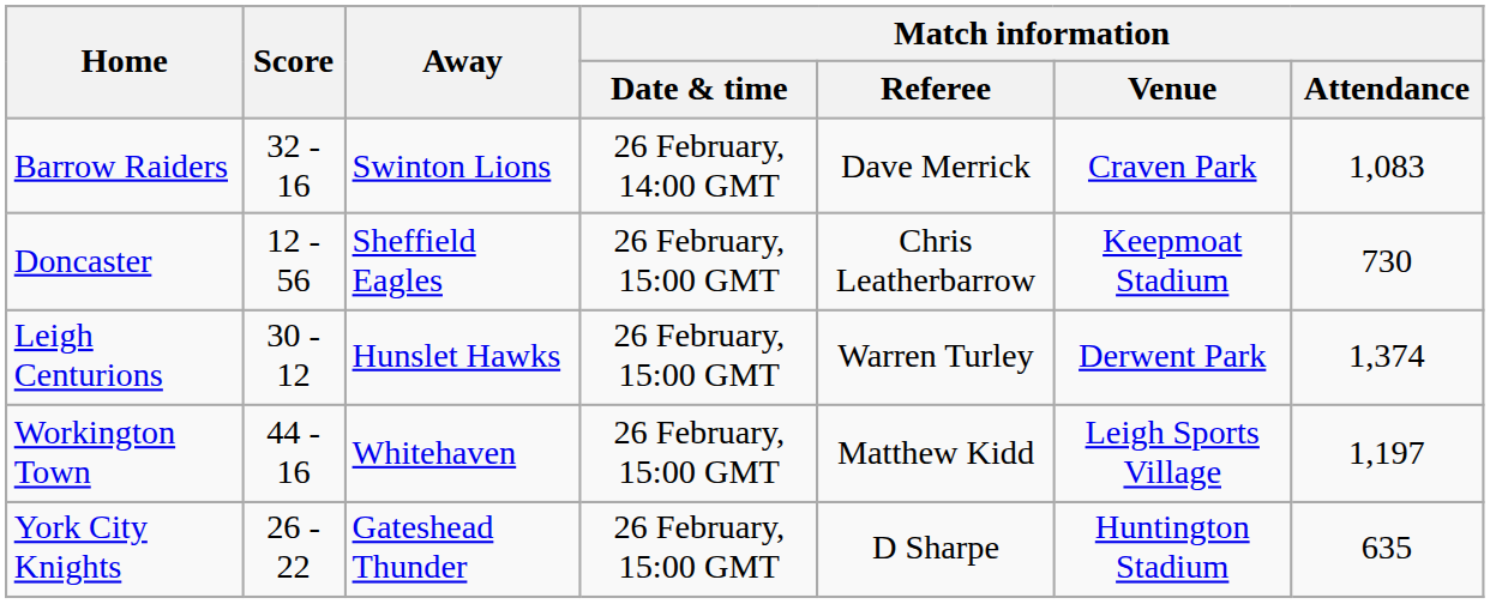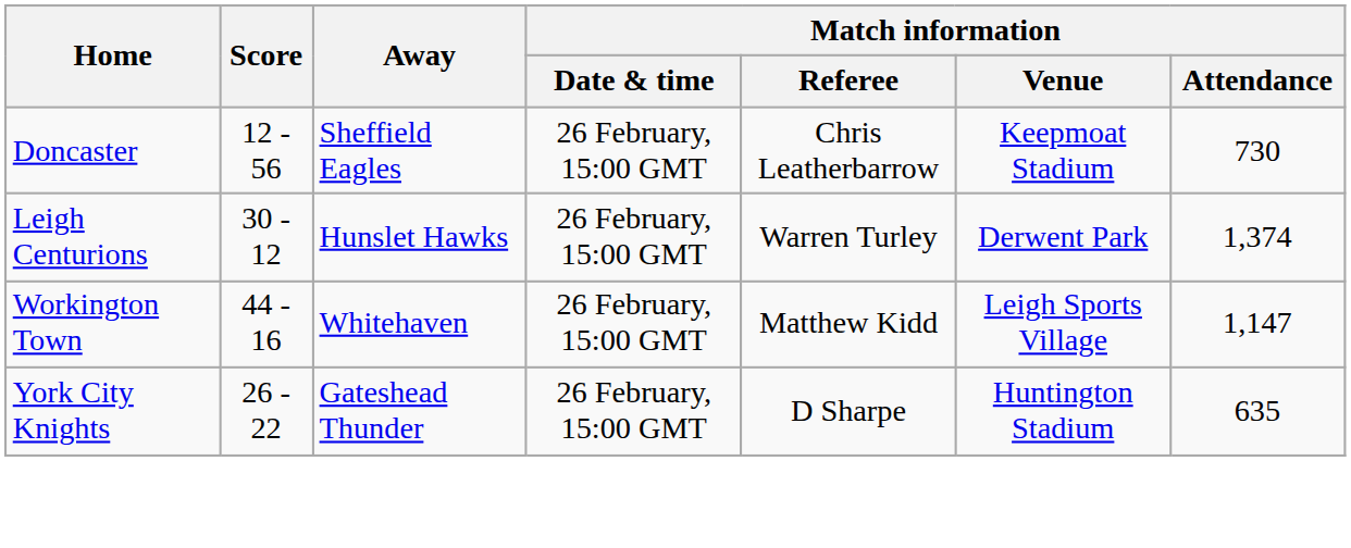 <table class="wikitable" style="text-align: center; font-size:85%;"  cellpadding=3 cellspacing=0 width=95%>
 <tr>
 <th rowspan=2 width=15%>Home</th>
 <th rowspan=2 width=5%>Score</th>
 <th rowspan=2 width=15%>Away</th>
 <th colspan=4>Match information</th>
 </tr>
 <tr>
 <th width=15%>Date & time</th>
 <th width=15%>Referee</th>
 <th width=15%>Venue</th>
 <th width=10%>Attendance</th>
-</tr>
-<tr>
-<td align=left> <a href='#'>Barrow Raiders</a></td>
-<td>32 - 16</td>
-<td align=left> <a href='#'>Swinton Lions</a></td>
-<td>26 February, 14:00 GMT</td>
-<td>Dave Merrick</td>
-<td><a href='#'>Craven Park</a></td>
-<td>1,083</td>
 </tr>
 <tr>
 <td align=left> <a href='#'>Doncaster</a></td>
 <td>12 - 56</td>
 <td align=left> <a href='#'>Sheffield Eagles</a></td>
 <td>26 February, 15:00 GMT</td>
 <td>Chris Leatherbarrow</td>
 <td><a href='#'>Keepmoat Stadium</a></td>
 <td>730</td>
 </tr>
 <tr>
 <td align=left> <a href='#'>Leigh Centurions</a></td>
 <td>30 - 12</td>
 <td align=left> <a href='#'>Hunslet Hawks</a></td>
 <td>26 February, 15:00 GMT</td>
 <td>Warren Turley</td>
 <td><a href='#'>Derwent Park</a></td>
 <td>1,374</td>
 </tr>
 <tr>
 <td align=left> <a href='#'>Workington Town</a></td>
 <td>44 - 16</td>
 <td align=left> <a href='#'>Whitehaven</a></td>
 <td>26 February, 15:00 GMT</td>
 <td>Matthew Kidd</td>
 <td><a href='#'>Leigh Sports Village</a></td>
-<td>1,197</td>
+<td>1,147</td>
 </tr>
 <tr>
 <td align=left> <a href='#'>York City Knights</a></td>
 <td>26 - 22</td>
 <td align=left> <a href='#'>Gateshead Thunder</a></td>
 <td>26 February, 15:00 GMT</td>
 <td>D Sharpe</td>
 <td><a href='#'>Huntington Stadium</a></td>
 <td>635</td>
 </tr>
 </table>
